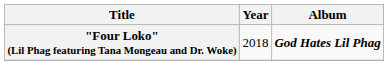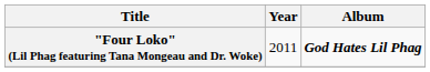 <table class="wikitable plainrowheaders" style="text-align:center;">
 <tr>
 <th scope="col">Title</th>
 <th scope="col">Year</th>
 <th scope="col">Album</th>
 </tr>
 <tr>
 <th scope="row">"Four Loko"<br><small>(Lil Phag featuring Tana Mongeau and Dr. Woke)</small></th>
-<td>2018</td>
+<td>2011</td>
 <td><strong><em>God Hates Lil Phag</em></strong></td>
 </tr>
 <tr>
 </tr>
 </table>
